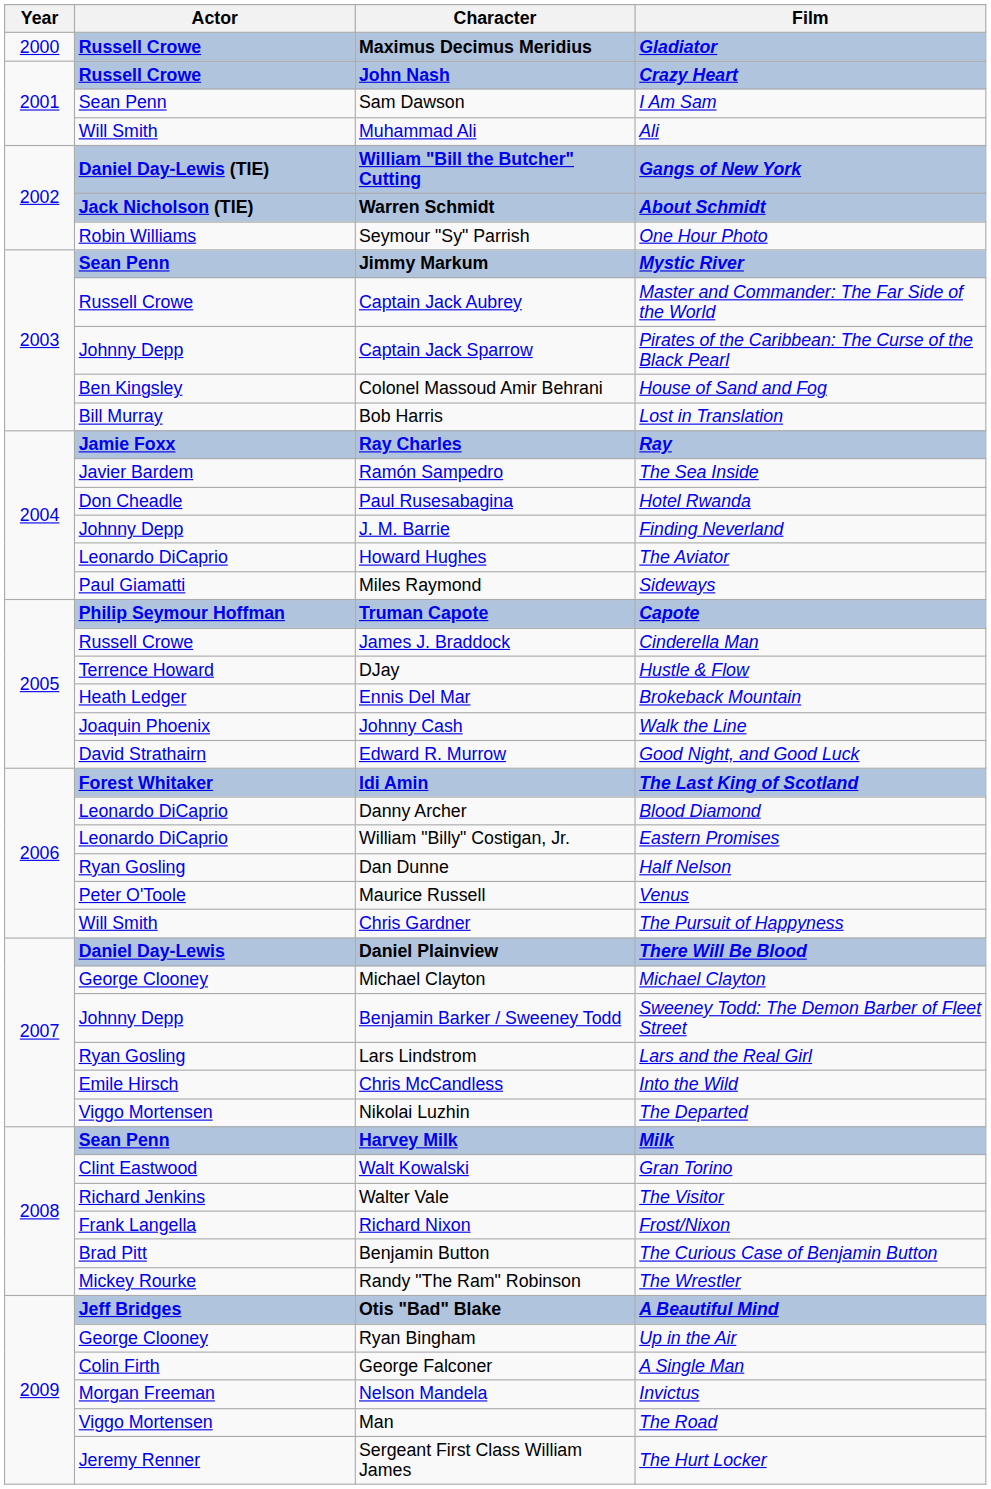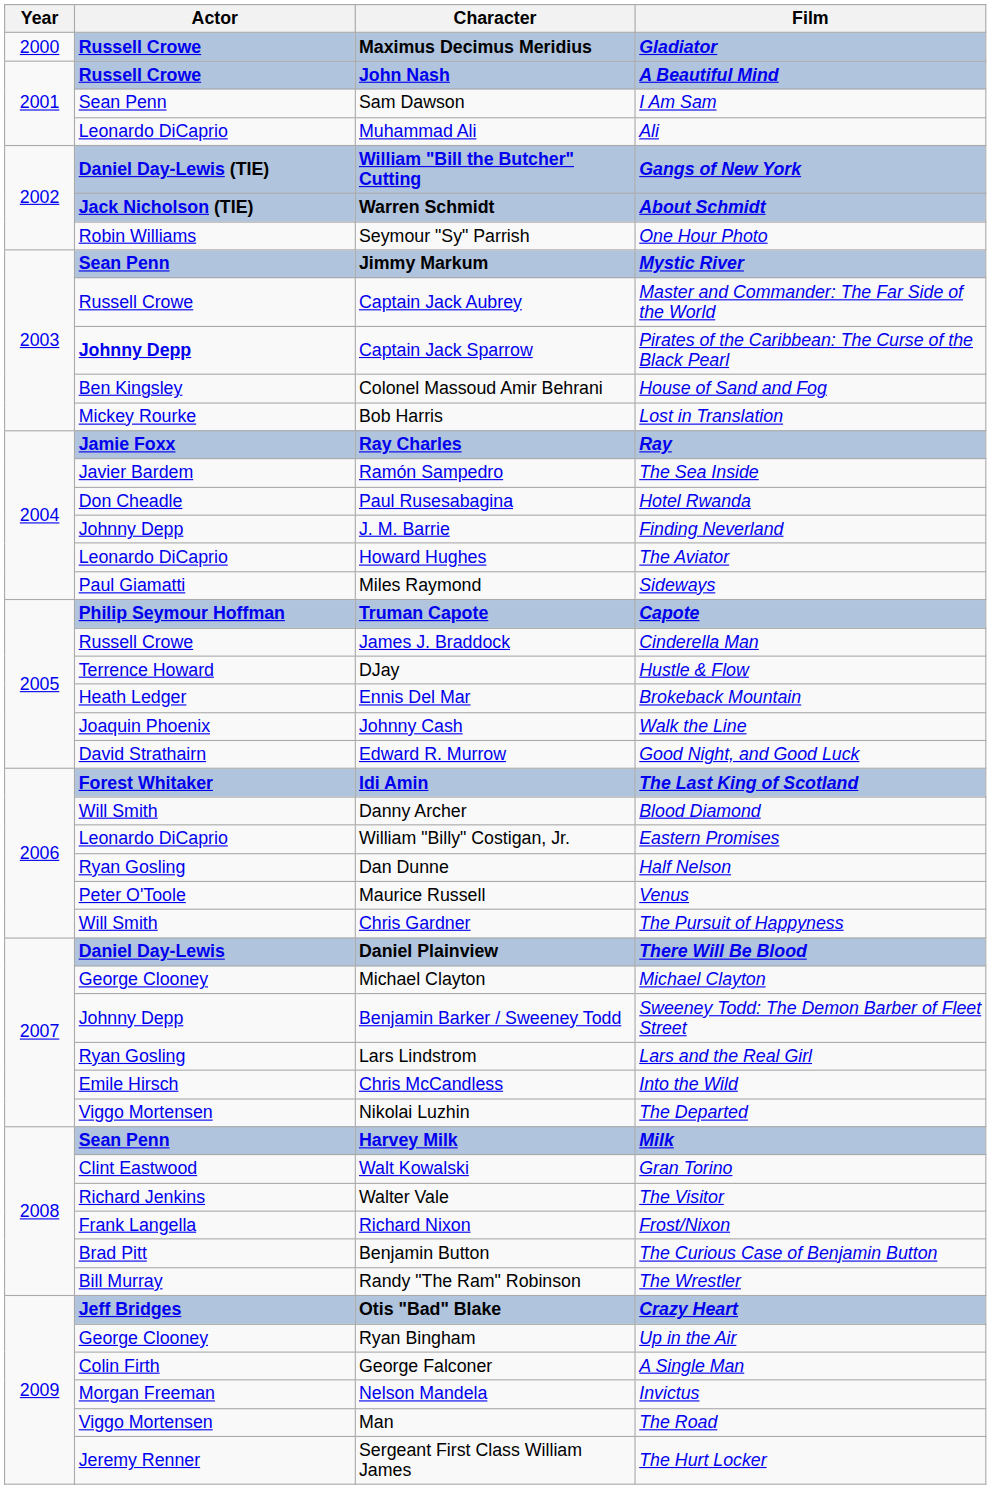 <table class="wikitable" width="70%">
 <tr style="background:#bebebe;">
 <th style="width:5%;">Year</th>
 <th style="width:20%;">Actor</th>
 <th style="width:20%;">Character</th>
 <th style="width:25%;">Film</th>
 </tr>
 <tr>
 <td rowspan="1" style="text-align:center;"><a href='#'>2000</a></td>
 <td style="background:#B0C4DE;"><strong><a href='#'>Russell Crowe</a></strong></td>
 <td style="background:#B0C4DE;"><strong>Maximus Decimus Meridius</strong></td>
 <td style="background:#B0C4DE;"><strong><em><a href='#'>Gladiator</a></em></strong></td>
 </tr>
 <tr>
 <td rowspan="3" style="text-align:center;"><a href='#'>2001</a></td>
 <td style="background:#B0C4DE;"><strong><a href='#'>Russell Crowe</a></strong></td>
 <td style="background:#B0C4DE;"><strong><a href='#'>John Nash</a></strong></td>
-<td style="background:#B0C4DE;"><strong><em><a href='#'>Crazy Heart</a></em></strong></td>
+<td style="background:#B0C4DE;"><strong><em><a href='#'>A Beautiful Mind</a></em></strong></td>
 </tr>
 <tr>
 <td><a href='#'>Sean Penn</a></td>
 <td>Sam Dawson</td>
 <td><em><a href='#'>I Am Sam</a></em></td>
 </tr>
 <tr>
-<td><a href='#'>Will Smith</a></td>
+<td><a href='#'>Leonardo DiCaprio</a></td>
 <td><a href='#'>Muhammad Ali</a></td>
 <td><em><a href='#'>Ali</a></em></td>
 </tr>
 <tr>
 <td rowspan="3" style="text-align:center;"><a href='#'>2002</a></td>
 <td style="background:#B0C4DE;"><strong><a href='#'>Daniel Day-Lewis</a> (TIE)</strong></td>
 <td style="background:#B0C4DE;"><strong><a href='#'>William "Bill the Butcher" Cutting</a></strong></td>
 <td style="background:#B0C4DE;"><strong><em><a href='#'>Gangs of New York</a></em></strong></td>
 </tr>
 <tr>
 <td style="background:#B0C4DE;"><strong><a href='#'>Jack Nicholson</a> (TIE)</strong></td>
 <td style="background:#B0C4DE;"><strong>Warren Schmidt</strong></td>
 <td style="background:#B0C4DE;"><strong><em><a href='#'>About Schmidt</a></em></strong></td>
 </tr>
 <tr>
 <td><a href='#'>Robin Williams</a></td>
 <td>Seymour "Sy" Parrish</td>
 <td><em><a href='#'>One Hour Photo</a></em></td>
 </tr>
 <tr>
 <td rowspan="5" style="text-align:center;"><a href='#'>2003</a></td>
 <td style="background:#B0C4DE;"><strong><a href='#'>Sean Penn</a></strong></td>
 <td style="background:#B0C4DE;"><strong>Jimmy Markum</strong></td>
 <td style="background:#B0C4DE;"><strong><em><a href='#'>Mystic River</a></em></strong></td>
 </tr>
 <tr>
 <td><a href='#'>Russell Crowe</a></td>
 <td><a href='#'>Captain Jack Aubrey</a></td>
 <td><em><a href='#'>Master and Commander: The Far Side of the World</a></em></td>
 </tr>
 <tr>
-<td><a href='#'>Johnny Depp</a></td>
+<td><strong><a href='#'>Johnny Depp</a></strong></td>
 <td><a href='#'>Captain Jack Sparrow</a></td>
 <td><em><a href='#'>Pirates of the Caribbean: The Curse of the Black Pearl</a></em></td>
 </tr>
 <tr>
 <td><a href='#'>Ben Kingsley</a></td>
 <td>Colonel Massoud Amir Behrani</td>
 <td><em><a href='#'>House of Sand and Fog</a></em></td>
 </tr>
 <tr>
-<td><a href='#'>Bill Murray</a></td>
+<td><a href='#'>Mickey Rourke</a></td>
 <td>Bob Harris</td>
 <td><em><a href='#'>Lost in Translation</a></em></td>
 </tr>
 <tr>
 <td rowspan="6" style="text-align:center;"><a href='#'>2004</a></td>
 <td style="background:#B0C4DE;"><strong><a href='#'>Jamie Foxx</a></strong></td>
 <td style="background:#B0C4DE;"><strong><a href='#'>Ray Charles</a></strong></td>
 <td style="background:#B0C4DE;"><strong><em><a href='#'>Ray</a></em></strong></td>
 </tr>
 <tr>
 <td><a href='#'>Javier Bardem</a></td>
 <td><a href='#'>Ramón Sampedro</a></td>
 <td><em><a href='#'>The Sea Inside</a></em></td>
 </tr>
 <tr>
 <td><a href='#'>Don Cheadle</a></td>
 <td><a href='#'>Paul Rusesabagina</a></td>
 <td><em><a href='#'>Hotel Rwanda</a></em></td>
 </tr>
 <tr>
 <td><a href='#'>Johnny Depp</a></td>
 <td><a href='#'>J. M. Barrie</a></td>
 <td><em><a href='#'>Finding Neverland</a></em></td>
 </tr>
 <tr>
 <td><a href='#'>Leonardo DiCaprio</a></td>
 <td><a href='#'>Howard Hughes</a></td>
 <td><em><a href='#'>The Aviator</a></em></td>
 </tr>
 <tr>
 <td><a href='#'>Paul Giamatti</a></td>
 <td>Miles Raymond</td>
 <td><em><a href='#'>Sideways</a></em></td>
 </tr>
 <tr>
 <td rowspan="6" style="text-align:center;"><a href='#'>2005</a></td>
 <td style="background:#B0C4DE;"><strong><a href='#'>Philip Seymour Hoffman</a></strong></td>
 <td style="background:#B0C4DE;"><strong><a href='#'>Truman Capote</a></strong></td>
 <td style="background:#B0C4DE;"><strong><em><a href='#'>Capote</a></em></strong></td>
 </tr>
 <tr>
 <td><a href='#'>Russell Crowe</a></td>
 <td><a href='#'>James J. Braddock</a></td>
 <td><em><a href='#'>Cinderella Man</a></em></td>
 </tr>
 <tr>
 <td><a href='#'>Terrence Howard</a></td>
 <td>DJay</td>
 <td><em><a href='#'>Hustle & Flow</a></em></td>
 </tr>
 <tr>
 <td><a href='#'>Heath Ledger</a></td>
 <td><a href='#'>Ennis Del Mar</a></td>
 <td><em><a href='#'>Brokeback Mountain</a></em></td>
 </tr>
 <tr>
 <td><a href='#'>Joaquin Phoenix</a></td>
 <td><a href='#'>Johnny Cash</a></td>
 <td><em><a href='#'>Walk the Line</a></em></td>
 </tr>
 <tr>
 <td><a href='#'>David Strathairn</a></td>
 <td><a href='#'>Edward R. Murrow</a></td>
 <td><em><a href='#'>Good Night, and Good Luck</a></em></td>
 </tr>
 <tr>
 <td rowspan="6" style="text-align:center;"><a href='#'>2006</a></td>
 <td style="background:#B0C4DE;"><strong><a href='#'>Forest Whitaker</a></strong></td>
 <td style="background:#B0C4DE;"><strong><a href='#'>Idi Amin</a></strong></td>
 <td style="background:#B0C4DE;"><strong><em><a href='#'>The Last King of Scotland</a></em></strong></td>
 </tr>
 <tr>
-<td><a href='#'>Leonardo DiCaprio</a></td>
+<td><a href='#'>Will Smith</a></td>
 <td>Danny Archer</td>
 <td><em><a href='#'>Blood Diamond</a></em></td>
 </tr>
 <tr>
 <td><a href='#'>Leonardo DiCaprio</a></td>
 <td>William "Billy" Costigan, Jr.</td>
 <td><em><a href='#'>Eastern Promises</a></em></td>
 </tr>
 <tr>
 <td><a href='#'>Ryan Gosling</a></td>
 <td>Dan Dunne</td>
 <td><em><a href='#'>Half Nelson</a></em></td>
 </tr>
 <tr>
 <td><a href='#'>Peter O'Toole</a></td>
 <td>Maurice Russell</td>
 <td><em><a href='#'>Venus</a></em></td>
 </tr>
 <tr>
 <td><a href='#'>Will Smith</a></td>
 <td><a href='#'>Chris Gardner</a></td>
 <td><em><a href='#'>The Pursuit of Happyness</a></em></td>
 </tr>
 <tr>
 <td rowspan="6" style="text-align:center;"><a href='#'>2007</a></td>
 <td style="background:#B0C4DE;"><strong><a href='#'>Daniel Day-Lewis</a></strong></td>
 <td style="background:#B0C4DE;"><strong>Daniel Plainview</strong></td>
 <td style="background:#B0C4DE;"><strong><em><a href='#'>There Will Be Blood</a></em></strong></td>
 </tr>
 <tr>
 <td><a href='#'>George Clooney</a></td>
 <td>Michael Clayton</td>
 <td><em><a href='#'>Michael Clayton</a></em></td>
 </tr>
 <tr>
 <td><a href='#'>Johnny Depp</a></td>
 <td><a href='#'>Benjamin Barker / Sweeney Todd</a></td>
 <td><em><a href='#'>Sweeney Todd: The Demon Barber of Fleet Street</a></em></td>
 </tr>
 <tr>
 <td><a href='#'>Ryan Gosling</a></td>
 <td>Lars Lindstrom</td>
 <td><em><a href='#'>Lars and the Real Girl</a></em></td>
 </tr>
 <tr>
 <td><a href='#'>Emile Hirsch</a></td>
 <td><a href='#'>Chris McCandless</a></td>
 <td><em><a href='#'>Into the Wild</a></em></td>
 </tr>
 <tr>
 <td><a href='#'>Viggo Mortensen</a></td>
 <td>Nikolai Luzhin</td>
 <td><em><a href='#'>The Departed</a></em></td>
 </tr>
 <tr>
 <td rowspan="6" style="text-align:center;"><a href='#'>2008</a></td>
 <td style="background:#B0C4DE;"><strong><a href='#'>Sean Penn</a></strong></td>
 <td style="background:#B0C4DE;"><strong><a href='#'>Harvey Milk</a></strong></td>
 <td style="background:#B0C4DE;"><strong><em><a href='#'>Milk</a></em></strong></td>
 </tr>
 <tr>
 <td><a href='#'>Clint Eastwood</a></td>
 <td><a href='#'>Walt Kowalski</a></td>
 <td><em><a href='#'>Gran Torino</a></em></td>
 </tr>
 <tr>
 <td><a href='#'>Richard Jenkins</a></td>
 <td>Walter Vale</td>
 <td><em><a href='#'>The Visitor</a></em></td>
 </tr>
 <tr>
 <td><a href='#'>Frank Langella</a></td>
 <td><a href='#'>Richard Nixon</a></td>
 <td><em><a href='#'>Frost/Nixon</a></em></td>
 </tr>
 <tr>
 <td><a href='#'>Brad Pitt</a></td>
 <td>Benjamin Button</td>
 <td><em><a href='#'>The Curious Case of Benjamin Button</a></em></td>
 </tr>
 <tr>
-<td><a href='#'>Mickey Rourke</a></td>
+<td><a href='#'>Bill Murray</a></td>
 <td>Randy "The Ram" Robinson</td>
 <td><em><a href='#'>The Wrestler</a></em></td>
 </tr>
 <tr>
 <td rowspan="6" style="text-align:center;"><a href='#'>2009</a><br></td>
 <td style="background:#B0C4DE;"><strong><a href='#'>Jeff Bridges</a></strong></td>
 <td style="background:#B0C4DE;"><strong>Otis "Bad" Blake</strong></td>
-<td style="background:#B0C4DE;"><strong><em><a href='#'>A Beautiful Mind</a></em></strong></td>
+<td style="background:#B0C4DE;"><strong><em><a href='#'>Crazy Heart</a></em></strong></td>
 </tr>
 <tr>
 <td><a href='#'>George Clooney</a></td>
 <td>Ryan Bingham</td>
 <td><em><a href='#'>Up in the Air</a></em></td>
 </tr>
 <tr>
 <td><a href='#'>Colin Firth</a></td>
 <td>George Falconer</td>
 <td><em><a href='#'>A Single Man</a></em></td>
 </tr>
 <tr>
 <td><a href='#'>Morgan Freeman</a></td>
 <td><a href='#'>Nelson Mandela</a></td>
 <td><em><a href='#'>Invictus</a></em></td>
 </tr>
 <tr>
 <td><a href='#'>Viggo Mortensen</a></td>
 <td>Man</td>
 <td><em><a href='#'>The Road</a></em></td>
 </tr>
 <tr>
 <td><a href='#'>Jeremy Renner</a></td>
 <td>Sergeant First Class William James</td>
 <td><em><a href='#'>The Hurt Locker</a></em></td>
 </tr>
 </table>
